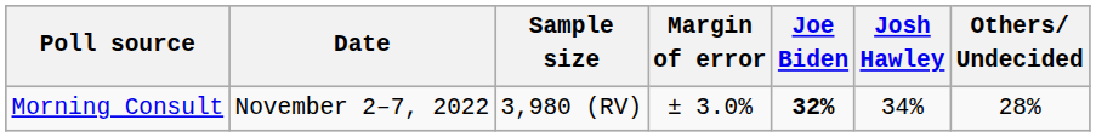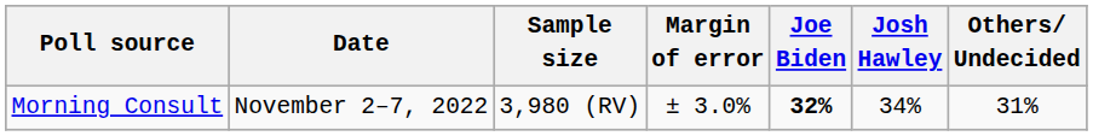 <table class="wikitable sortable mw-datatable" style="text-align:center;font-size:90%;line-height:17px">
 <tr>
 <th>Poll source</th>
 <th>Date</th>
 <th>Sample<br>size</th>
 <th>Margin<br>of error</th>
 <th class="unsortable"><a href='#'>Joe<br>Biden</a><br><small></small></th>
 <th class="unsortable"><a href='#'>Josh<br>Hawley</a><br><small></small></th>
 <th class="unsortable">Others/<br>Undecided</th>
 </tr>
 <tr>
 <td><a href='#'>Morning Consult</a></td>
 <td data-sort-value="2022-11-07">November 2–7, 2022</td>
 <td>3,980 (RV)</td>
 <td>± 3.0%</td>
 <td><strong>32%</strong></td>
 <td>34%</td>
-<td>28%</td>
+<td>31%</td>
 </tr>
 </table>
